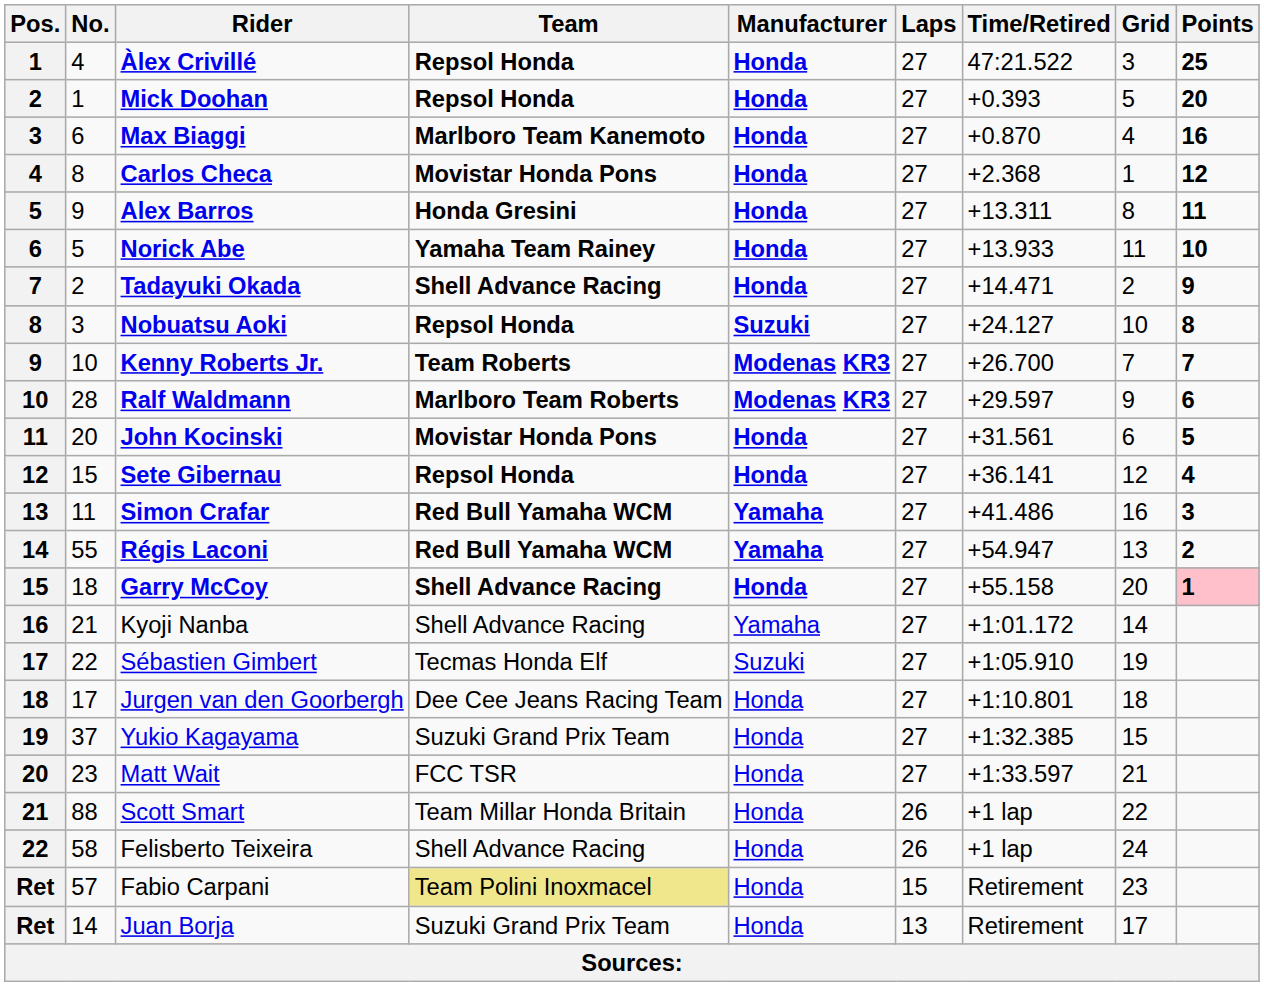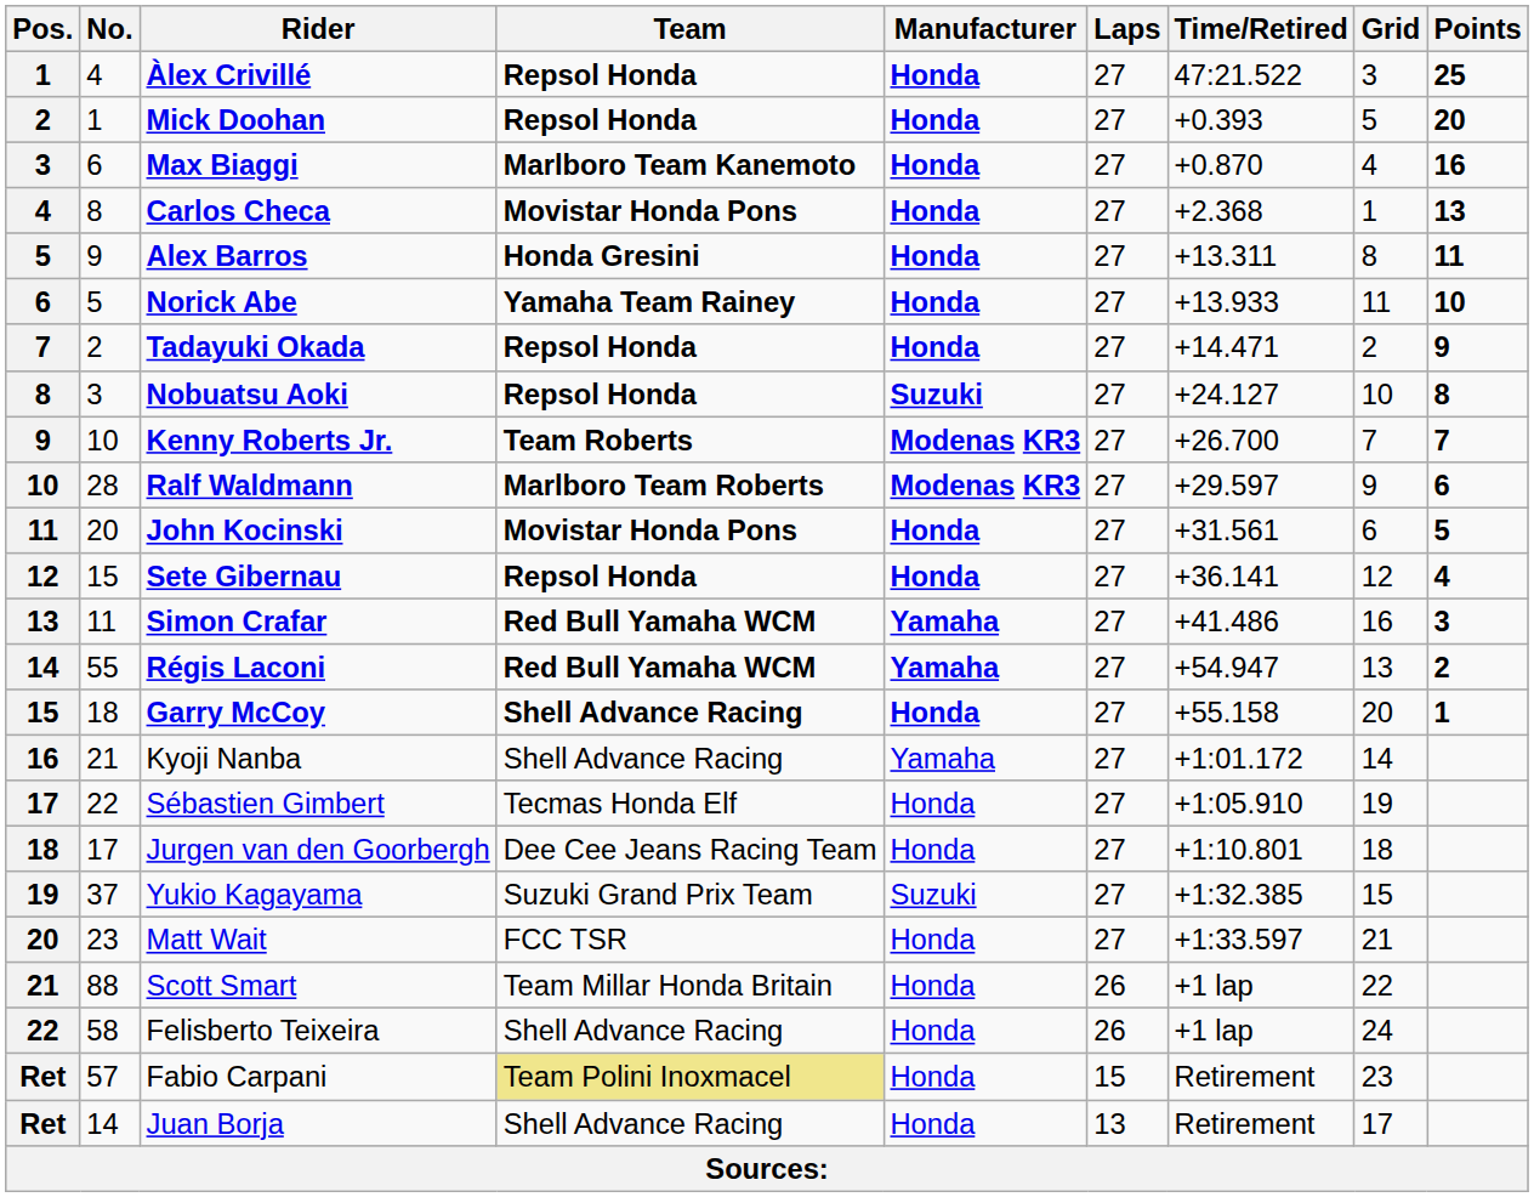 <table class="wikitable" style="font-size: 95%;">
 <tr>
 <th>Pos.</th>
 <th>No.</th>
 <th>Rider</th>
 <th>Team</th>
 <th>Manufacturer</th>
 <th>Laps</th>
 <th>Time/Retired</th>
 <th>Grid</th>
 <th>Points</th>
 </tr>
 <tr>
 <th>1</th>
 <td>4</td>
 <td> <strong><a href='#'>Àlex Crivillé</a></strong></td>
 <td><strong>Repsol Honda</strong></td>
 <td><strong><a href='#'>Honda</a></strong></td>
 <td>27</td>
 <td>47:21.522</td>
 <td>3</td>
 <td><strong>25</strong></td>
 </tr>
 <tr>
 <th>2</th>
 <td>1</td>
 <td> <strong><a href='#'>Mick Doohan</a></strong></td>
 <td><strong>Repsol Honda</strong></td>
 <td><strong><a href='#'>Honda</a></strong></td>
 <td>27</td>
 <td>+0.393</td>
 <td>5</td>
 <td><strong>20</strong></td>
 </tr>
 <tr>
 <th>3</th>
 <td>6</td>
 <td> <strong><a href='#'>Max Biaggi</a></strong></td>
 <td><strong>Marlboro Team Kanemoto</strong></td>
 <td><strong><a href='#'>Honda</a></strong></td>
 <td>27</td>
 <td>+0.870</td>
 <td>4</td>
 <td><strong>16</strong></td>
 </tr>
 <tr>
 <th>4</th>
 <td>8</td>
 <td> <strong><a href='#'>Carlos Checa</a></strong></td>
 <td><strong>Movistar Honda Pons</strong></td>
 <td><strong><a href='#'>Honda</a></strong></td>
 <td>27</td>
 <td>+2.368</td>
 <td>1</td>
-<td><strong>12</strong></td>
+<td><strong>13</strong></td>
 </tr>
 <tr>
 <th>5</th>
 <td>9</td>
 <td> <strong><a href='#'>Alex Barros</a></strong></td>
 <td><strong>Honda Gresini</strong></td>
 <td><strong><a href='#'>Honda</a></strong></td>
 <td>27</td>
 <td>+13.311</td>
 <td>8</td>
 <td><strong>11</strong></td>
 </tr>
 <tr>
 <th>6</th>
 <td>5</td>
 <td> <strong><a href='#'>Norick Abe</a></strong></td>
 <td><strong>Yamaha Team Rainey</strong></td>
 <td><strong><a href='#'>Honda</a></strong></td>
 <td>27</td>
 <td>+13.933</td>
 <td>11</td>
 <td><strong>10</strong></td>
 </tr>
 <tr>
 <th>7</th>
 <td>2</td>
 <td> <strong><a href='#'>Tadayuki Okada</a></strong></td>
-<td><strong>Shell Advance Racing</strong></td>
+<td><strong>Repsol Honda</strong></td>
 <td><strong><a href='#'>Honda</a></strong></td>
 <td>27</td>
 <td>+14.471</td>
 <td>2</td>
 <td><strong>9</strong></td>
 </tr>
 <tr>
 <th>8</th>
 <td>3</td>
 <td> <strong><a href='#'>Nobuatsu Aoki</a></strong></td>
 <td><strong>Repsol Honda</strong></td>
 <td><strong><a href='#'>Suzuki</a></strong></td>
 <td>27</td>
 <td>+24.127</td>
 <td>10</td>
 <td><strong>8</strong></td>
 </tr>
 <tr>
 <th>9</th>
 <td>10</td>
 <td> <strong><a href='#'>Kenny Roberts Jr.</a></strong></td>
 <td><strong>Team Roberts</strong></td>
 <td><strong><a href='#'>Modenas</a> <a href='#'>KR3</a></strong></td>
 <td>27</td>
 <td>+26.700</td>
 <td>7</td>
 <td><strong>7</strong></td>
 </tr>
 <tr>
 <th>10</th>
 <td>28</td>
 <td> <strong><a href='#'>Ralf Waldmann</a></strong></td>
 <td><strong>Marlboro Team Roberts</strong></td>
 <td><strong><a href='#'>Modenas</a> <a href='#'>KR3</a></strong></td>
 <td>27</td>
 <td>+29.597</td>
 <td>9</td>
 <td><strong>6</strong></td>
 </tr>
 <tr>
 <th>11</th>
 <td>20</td>
 <td> <strong><a href='#'>John Kocinski</a></strong></td>
 <td><strong>Movistar Honda Pons</strong></td>
 <td><strong><a href='#'>Honda</a></strong></td>
 <td>27</td>
 <td>+31.561</td>
 <td>6</td>
 <td><strong>5</strong></td>
 </tr>
 <tr>
 <th>12</th>
 <td>15</td>
 <td> <strong><a href='#'>Sete Gibernau</a></strong></td>
 <td><strong>Repsol Honda</strong></td>
 <td><strong><a href='#'>Honda</a></strong></td>
 <td>27</td>
 <td>+36.141</td>
 <td>12</td>
 <td><strong>4</strong></td>
 </tr>
 <tr>
 <th>13</th>
 <td>11</td>
 <td> <strong><a href='#'>Simon Crafar</a></strong></td>
 <td><strong>Red Bull Yamaha WCM</strong></td>
 <td><strong><a href='#'>Yamaha</a></strong></td>
 <td>27</td>
 <td>+41.486</td>
 <td>16</td>
 <td><strong>3</strong></td>
 </tr>
 <tr>
 <th>14</th>
 <td>55</td>
 <td> <strong><a href='#'>Régis Laconi</a></strong></td>
 <td><strong>Red Bull Yamaha WCM</strong></td>
 <td><strong><a href='#'>Yamaha</a></strong></td>
 <td>27</td>
 <td>+54.947</td>
 <td>13</td>
 <td><strong>2</strong></td>
 </tr>
 <tr>
 <th>15</th>
 <td>18</td>
 <td> <strong><a href='#'>Garry McCoy</a></strong></td>
 <td><strong>Shell Advance Racing</strong></td>
 <td><strong><a href='#'>Honda</a></strong></td>
 <td>27</td>
 <td>+55.158</td>
 <td>20</td>
-<td style="background: pink;"><strong>1</strong></td>
+<td><strong>1</strong></td>
 </tr>
 <tr>
 <th>16</th>
 <td>21</td>
 <td> Kyoji Nanba</td>
 <td>Shell Advance Racing</td>
 <td><a href='#'>Yamaha</a></td>
 <td>27</td>
 <td>+1:01.172</td>
 <td>14</td>
 <td></td>
 </tr>
 <tr>
 <th>17</th>
 <td>22</td>
 <td> <a href='#'>Sébastien Gimbert</a></td>
 <td>Tecmas Honda Elf</td>
-<td><a href='#'>Suzuki</a></td>
+<td><a href='#'>Honda</a></td>
 <td>27</td>
 <td>+1:05.910</td>
 <td>19</td>
 <td></td>
 </tr>
 <tr>
 <th>18</th>
 <td>17</td>
 <td> <a href='#'>Jurgen van den Goorbergh</a></td>
 <td>Dee Cee Jeans Racing Team</td>
 <td><a href='#'>Honda</a></td>
 <td>27</td>
 <td>+1:10.801</td>
 <td>18</td>
 <td></td>
 </tr>
 <tr>
 <th>19</th>
 <td>37</td>
 <td> <a href='#'>Yukio Kagayama</a></td>
 <td>Suzuki Grand Prix Team</td>
-<td><a href='#'>Honda</a></td>
+<td><a href='#'>Suzuki</a></td>
 <td>27</td>
 <td>+1:32.385</td>
 <td>15</td>
 <td></td>
 </tr>
 <tr>
 <th>20</th>
 <td>23</td>
 <td> <a href='#'>Matt Wait</a></td>
 <td>FCC TSR</td>
 <td><a href='#'>Honda</a></td>
 <td>27</td>
 <td>+1:33.597</td>
 <td>21</td>
 <td></td>
 </tr>
 <tr>
 <th>21</th>
 <td>88</td>
 <td> <a href='#'>Scott Smart</a></td>
 <td>Team Millar Honda Britain</td>
 <td><a href='#'>Honda</a></td>
 <td>26</td>
 <td>+1 lap</td>
 <td>22</td>
 <td></td>
 </tr>
 <tr>
 <th>22</th>
 <td>58</td>
 <td> Felisberto Teixeira</td>
 <td>Shell Advance Racing</td>
 <td><a href='#'>Honda</a></td>
 <td>26</td>
 <td>+1 lap</td>
 <td>24</td>
 <td></td>
 </tr>
 <tr>
 <th>Ret</th>
 <td>57</td>
 <td> Fabio Carpani</td>
 <td style="background: khaki;">Team Polini Inoxmacel</td>
 <td><a href='#'>Honda</a></td>
 <td>15</td>
 <td>Retirement</td>
 <td>23</td>
 <td></td>
 </tr>
 <tr>
 <th>Ret</th>
 <td>14</td>
 <td> <a href='#'>Juan Borja</a></td>
-<td>Suzuki Grand Prix Team</td>
+<td>Shell Advance Racing</td>
 <td><a href='#'>Honda</a></td>
 <td>13</td>
 <td>Retirement</td>
 <td>17</td>
 <td></td>
 </tr>
 <tr>
 <th colspan=9>Sources:</th>
 </tr>
 </table>
